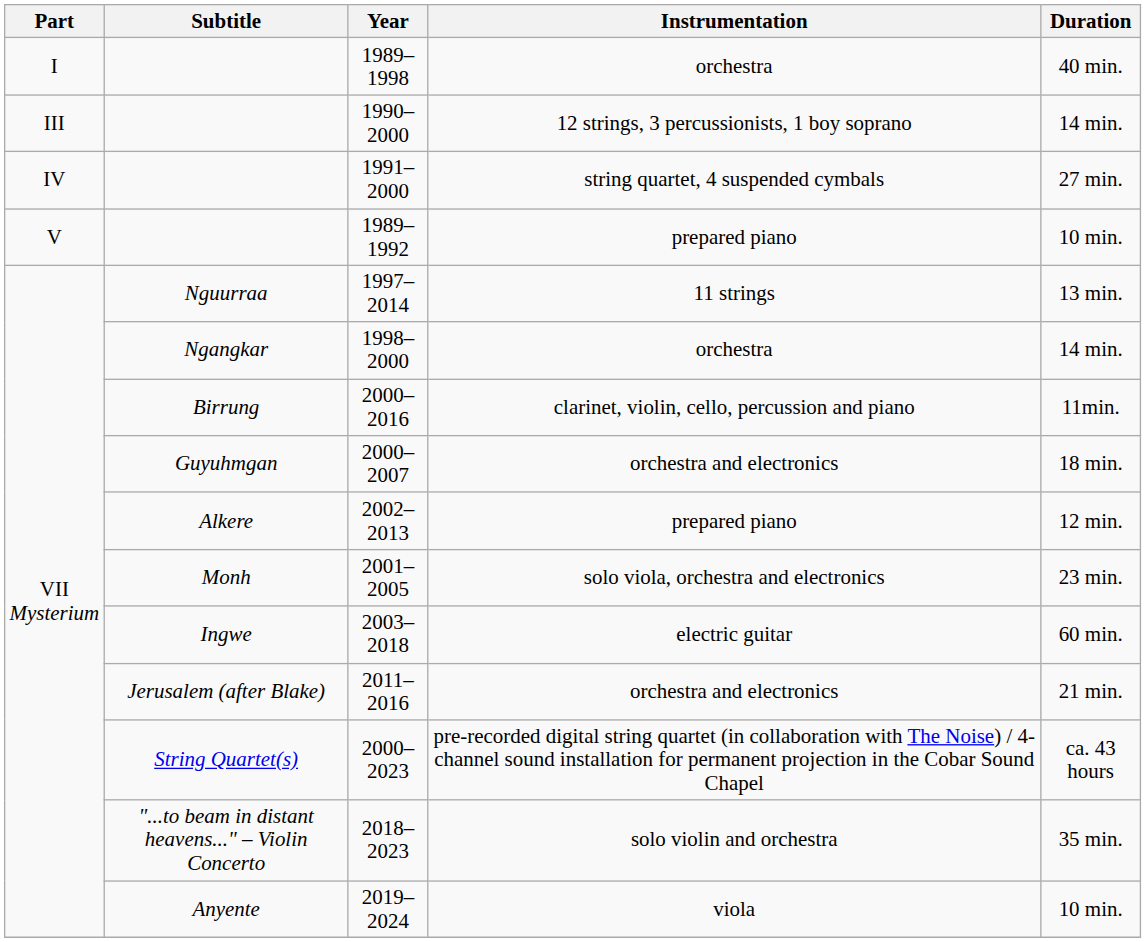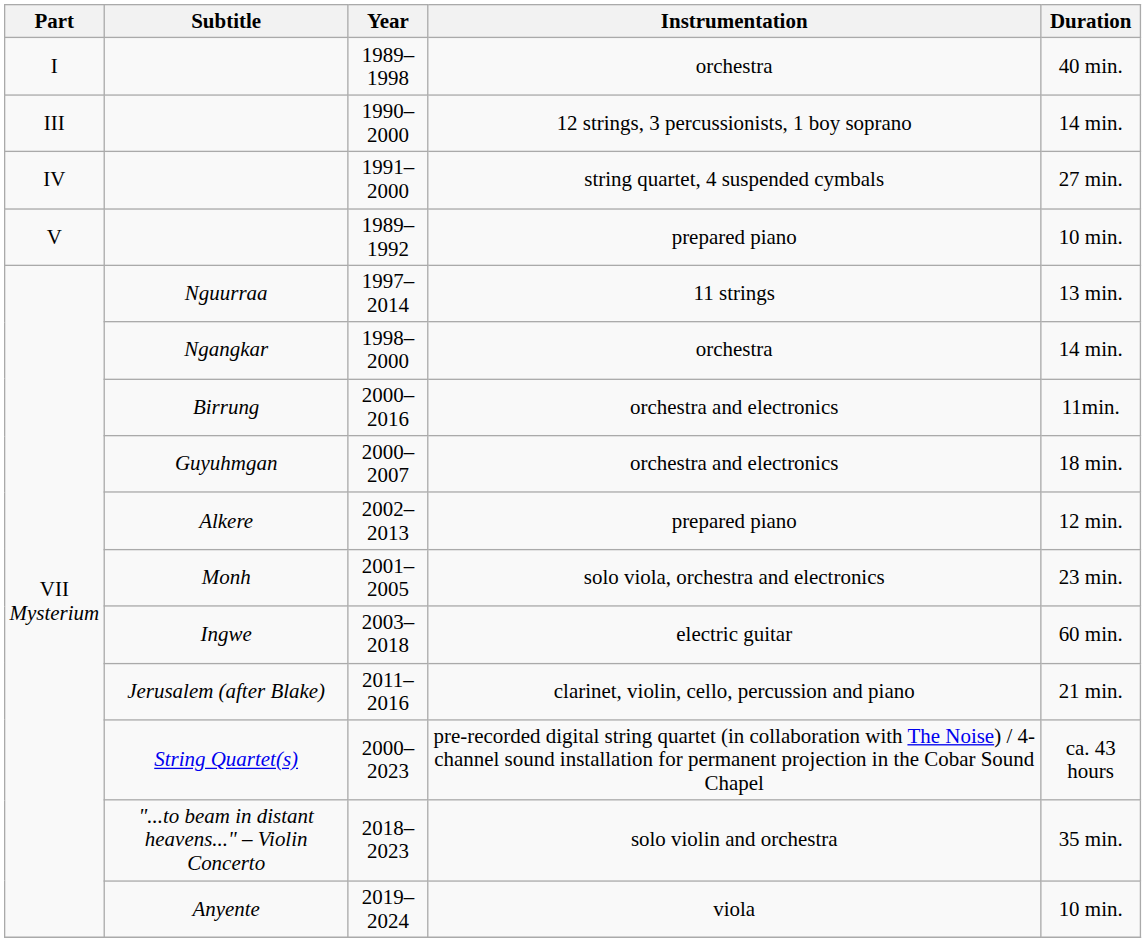 <table class="wikitable" style="text-align:center">
 <tr>
 <th>Part</th>
 <th>Subtitle</th>
 <th>Year</th>
 <th>Instrumentation</th>
 <th>Duration</th>
 </tr>
 <tr>
 <td>I</td>
 <td></td>
 <td>1989–1998</td>
 <td>orchestra</td>
 <td>40 min.</td>
 </tr>
 <tr>
 <td>III</td>
 <td></td>
 <td>1990–2000</td>
 <td>12 strings, 3 percussionists, 1 boy soprano</td>
 <td>14 min.</td>
 </tr>
 <tr>
 <td>IV</td>
 <td></td>
 <td>1991–2000</td>
 <td>string quartet, 4 suspended cymbals</td>
 <td>27 min.</td>
 </tr>
 <tr>
 <td>V</td>
 <td></td>
 <td>1989–1992</td>
 <td>prepared piano</td>
 <td>10 min.</td>
 </tr>
 <tr>
 <td rowspan=11>VII<br><em>Mysterium</em></td>
 <td><em>Nguurraa</em></td>
 <td>1997–2014</td>
 <td>11 strings</td>
 <td>13 min.</td>
 </tr>
 <tr>
 <td><em>Ngangkar</em></td>
 <td>1998–2000</td>
 <td>orchestra</td>
 <td>14 min.</td>
 </tr>
 <tr>
 <td><em>Birrung</em></td>
 <td>2000–2016</td>
-<td>clarinet, violin, cello, percussion and piano</td>
+<td>orchestra and electronics</td>
 <td>11min.</td>
 </tr>
 <tr>
 <td><em>Guyuhmgan</em></td>
 <td>2000–2007</td>
 <td>orchestra and electronics</td>
 <td>18 min.</td>
 </tr>
 <tr>
 <td><em>Alkere</em></td>
 <td>2002–2013</td>
 <td>prepared piano</td>
 <td>12 min.</td>
 </tr>
 <tr>
 <td><em>Monh</em></td>
 <td>2001–2005</td>
 <td>solo viola, orchestra and electronics</td>
 <td>23 min.</td>
 </tr>
 <tr>
 <td><em>Ingwe</em></td>
 <td>2003–2018</td>
 <td>electric guitar</td>
 <td>60 min.</td>
 </tr>
 <tr>
 <td><em>Jerusalem (after Blake)</em></td>
 <td>2011–2016</td>
-<td>orchestra and electronics</td>
+<td>clarinet, violin, cello, percussion and piano</td>
 <td>21 min.</td>
 </tr>
 <tr>
 <td><em><a href='#'>String Quartet(s)</a></em></td>
 <td>2000–2023</td>
 <td>pre-recorded digital string quartet (in collaboration with <a href='#'>The Noise</a>) / 4-channel sound installation for permanent projection in the Cobar Sound Chapel</td>
 <td>ca. 43 hours</td>
 </tr>
 <tr>
 <td><em>"...to beam in distant heavens..." – Violin Concerto</em></td>
 <td>2018–2023</td>
 <td>solo violin and orchestra</td>
 <td>35 min.</td>
 </tr>
 <tr>
 <td><em>Anyente</em></td>
 <td>2019–2024</td>
 <td>viola</td>
 <td>10 min.</td>
 </tr>
 <tr>
 </tr>
 </table>
